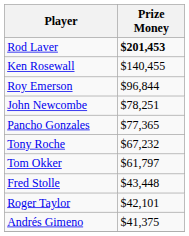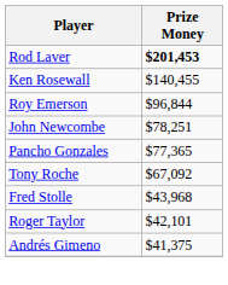 <table class="sortable wikitable" style=font-size:97%>
 <tr>
 <th width=140>Player</th>
 <th width=80>Prize Money</th>
 </tr>
 <tr>
 <td> <a href='#'>Rod Laver</a></td>
 <td><strong>$201,453</strong></td>
 </tr>
 <tr>
 <td> <a href='#'>Ken Rosewall</a></td>
 <td>$140,455</td>
 </tr>
 <tr>
 <td> <a href='#'>Roy Emerson</a></td>
 <td>$96,844</td>
 </tr>
 <tr>
 <td> <a href='#'>John Newcombe</a></td>
 <td>$78,251</td>
 </tr>
 <tr>
 <td> <a href='#'>Pancho Gonzales</a></td>
 <td>$77,365</td>
 </tr>
 <tr>
 <td> <a href='#'>Tony Roche</a></td>
-<td>$67,232</td>
-</tr>
-<tr>
-<td> <a href='#'>Tom Okker</a></td>
-<td>$61,797</td>
+<td>$67,092</td>
 </tr>
 <tr>
 <td> <a href='#'>Fred Stolle</a></td>
-<td>$43,448</td>
+<td>$43,968</td>
 </tr>
 <tr>
 <td> <a href='#'>Roger Taylor</a></td>
 <td>$42,101</td>
 </tr>
 <tr>
 <td> <a href='#'>Andrés Gimeno</a></td>
 <td>$41,375</td>
 </tr>
 <tr>
 </tr>
 </table>
